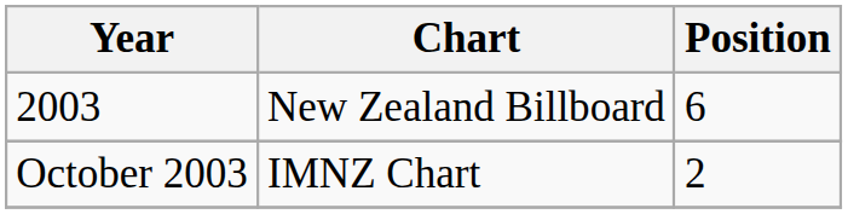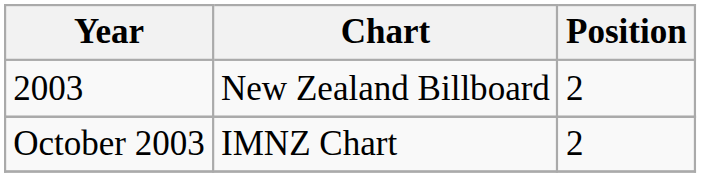 <table class="wikitable">
 <tr>
 <th>Year</th>
 <th>Chart</th>
 <th>Position</th>
 </tr>
 <tr>
 <td>2003</td>
 <td>New Zealand Billboard</td>
-<td>6</td>
+<td>2</td>
 </tr>
 <tr>
 </tr>
 <tr>
 <td>October 2003</td>
 <td>IMNZ Chart</td>
 <td>2</td>
 </tr>
 <tr>
 </tr>
 </table>
